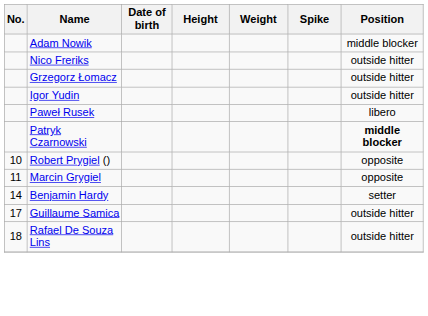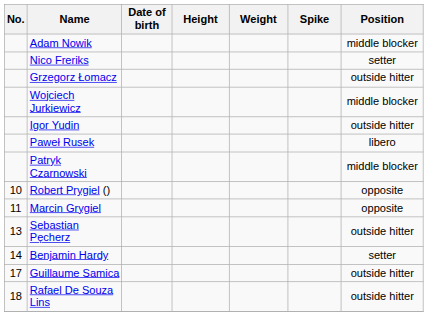 <table class="wikitable sortable" style="font-size:100%; text-align:center;">
 <tr>
 <th>No.</th>
 <th style="width:16em">Name</th>
 <th style="width:9em">Date of birth</th>
 <th style="width:9em">Height</th>
 <th style="width:9em">Weight</th>
 <th style="width:9em">Spike</th>
 <th style="width:15em">Position</th>
 </tr>
 <tr>
 <td></td>
 <td align=left> <a href='#'>Adam Nowik</a></td>
 <td align=right></td>
 <td></td>
 <td></td>
 <td></td>
 <td>middle blocker</td>
 </tr>
 <tr>
 <td></td>
 <td align=left> <a href='#'>Nico Freriks</a></td>
 <td align=right></td>
 <td></td>
 <td></td>
 <td></td>
-<td>outside hitter</td>
+<td>setter</td>
 </tr>
 <tr>
 <td></td>
 <td align=left> <a href='#'>Grzegorz Łomacz</a></td>
 <td align=right></td>
 <td></td>
 <td></td>
 <td></td>
 <td>outside hitter</td>
+</tr>
+<tr>
+<td></td>
+<td align=left> <a href='#'>Wojciech Jurkiewicz</a></td>
+<td align=right></td>
+<td></td>
+<td></td>
+<td></td>
+<td>middle blocker</td>
 </tr>
 <tr>
 <td></td>
 <td align=left> <a href='#'>Igor Yudin</a></td>
 <td align=right></td>
 <td></td>
 <td></td>
 <td></td>
 <td>outside hitter</td>
 </tr>
 <tr>
 <td></td>
 <td align=left> <a href='#'>Paweł Rusek</a></td>
 <td align=right></td>
 <td></td>
 <td></td>
 <td></td>
 <td>libero</td>
 </tr>
 <tr>
 <td></td>
 <td align=left> <a href='#'>Patryk Czarnowski</a></td>
 <td align=right></td>
 <td></td>
 <td></td>
 <td></td>
-<td><strong>middle blocker</strong></td>
+<td>middle blocker</td>
 </tr>
 <tr>
 <td>10</td>
 <td align=left> <a href='#'>Robert Prygiel</a> ()</td>
 <td align=right></td>
 <td></td>
 <td></td>
 <td></td>
 <td>opposite</td>
 </tr>
 <tr>
 <td>11</td>
 <td align=left> <a href='#'>Marcin Grygiel</a></td>
 <td align=right></td>
 <td></td>
 <td></td>
 <td></td>
 <td>opposite</td>
+</tr>
+<tr>
+<td>13</td>
+<td align=left> <a href='#'>Sebastian Pęcherz</a></td>
+<td align=right></td>
+<td></td>
+<td></td>
+<td></td>
+<td>outside hitter</td>
 </tr>
 <tr>
 <td>14</td>
 <td align=left> <a href='#'>Benjamin Hardy</a></td>
 <td align=right></td>
 <td></td>
 <td></td>
 <td></td>
 <td>setter</td>
 </tr>
 <tr>
 <td>17</td>
 <td align=left> <a href='#'>Guillaume Samica</a></td>
 <td align=right></td>
 <td></td>
 <td></td>
 <td></td>
 <td>outside hitter</td>
 </tr>
 <tr>
 <td>18</td>
 <td align=left> <a href='#'>Rafael De Souza Lins</a></td>
 <td align=right></td>
 <td></td>
 <td></td>
 <td></td>
 <td>outside hitter</td>
 </tr>
 <tr>
 </tr>
 </table>
